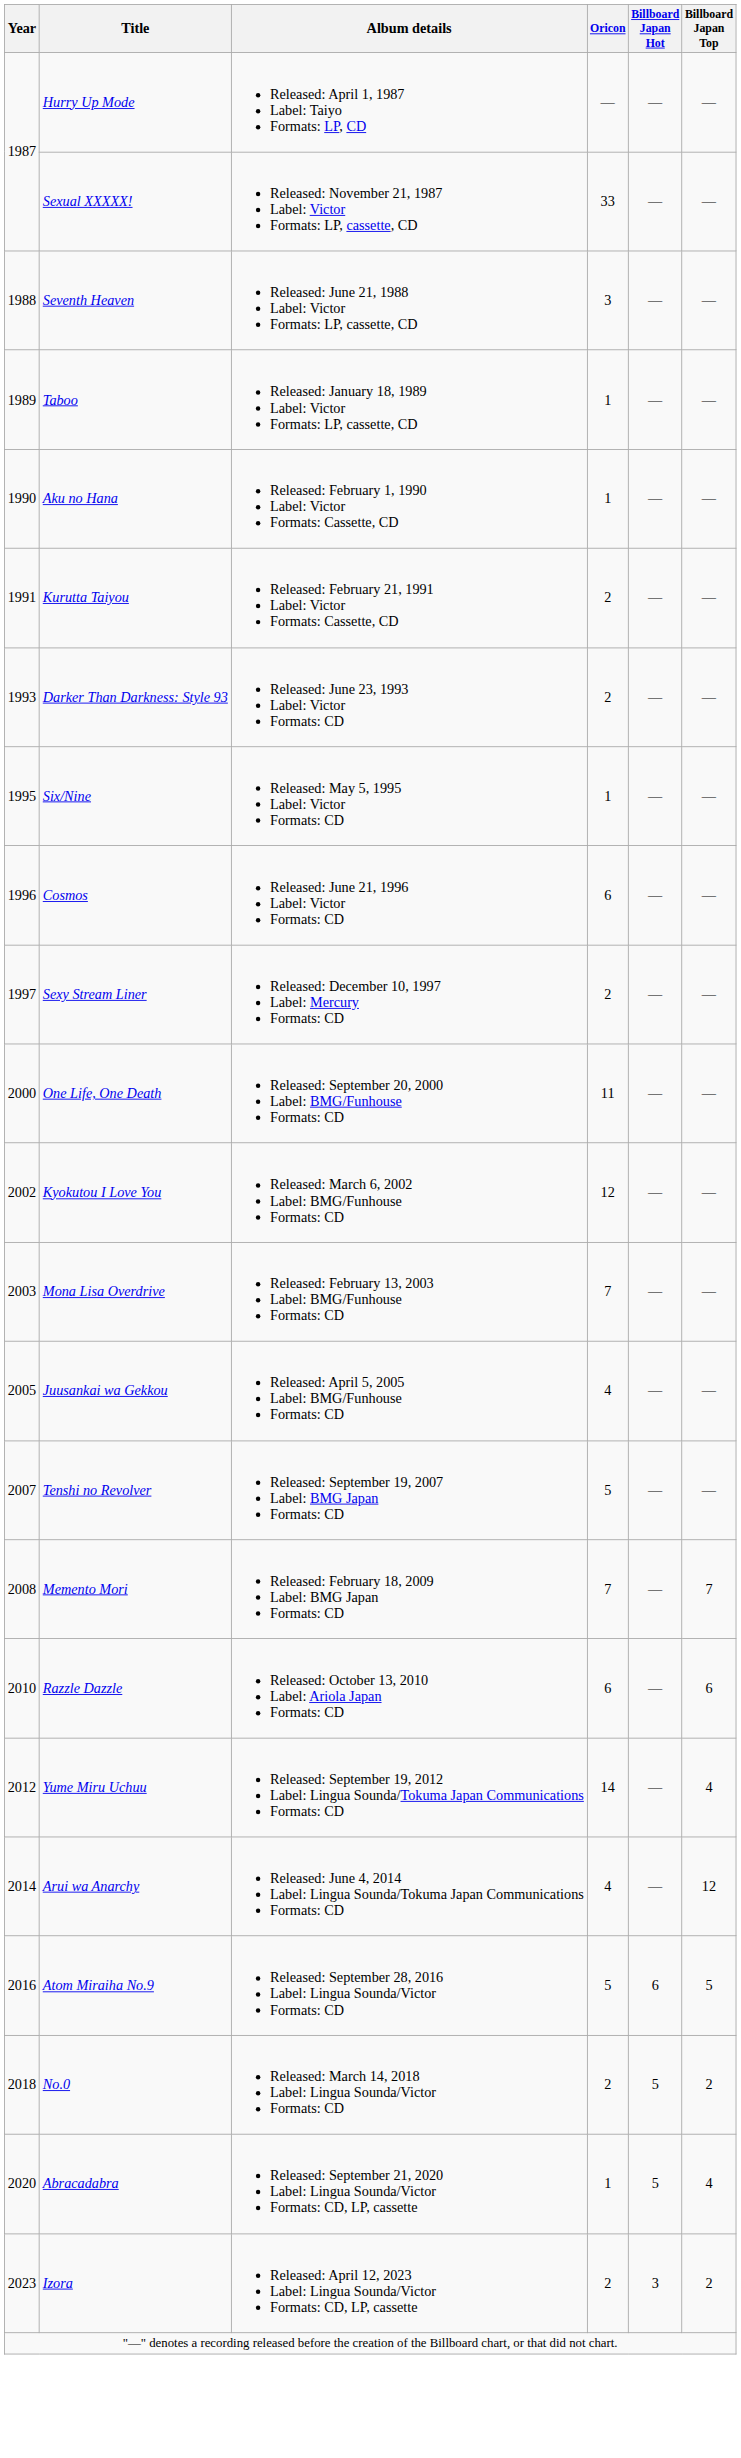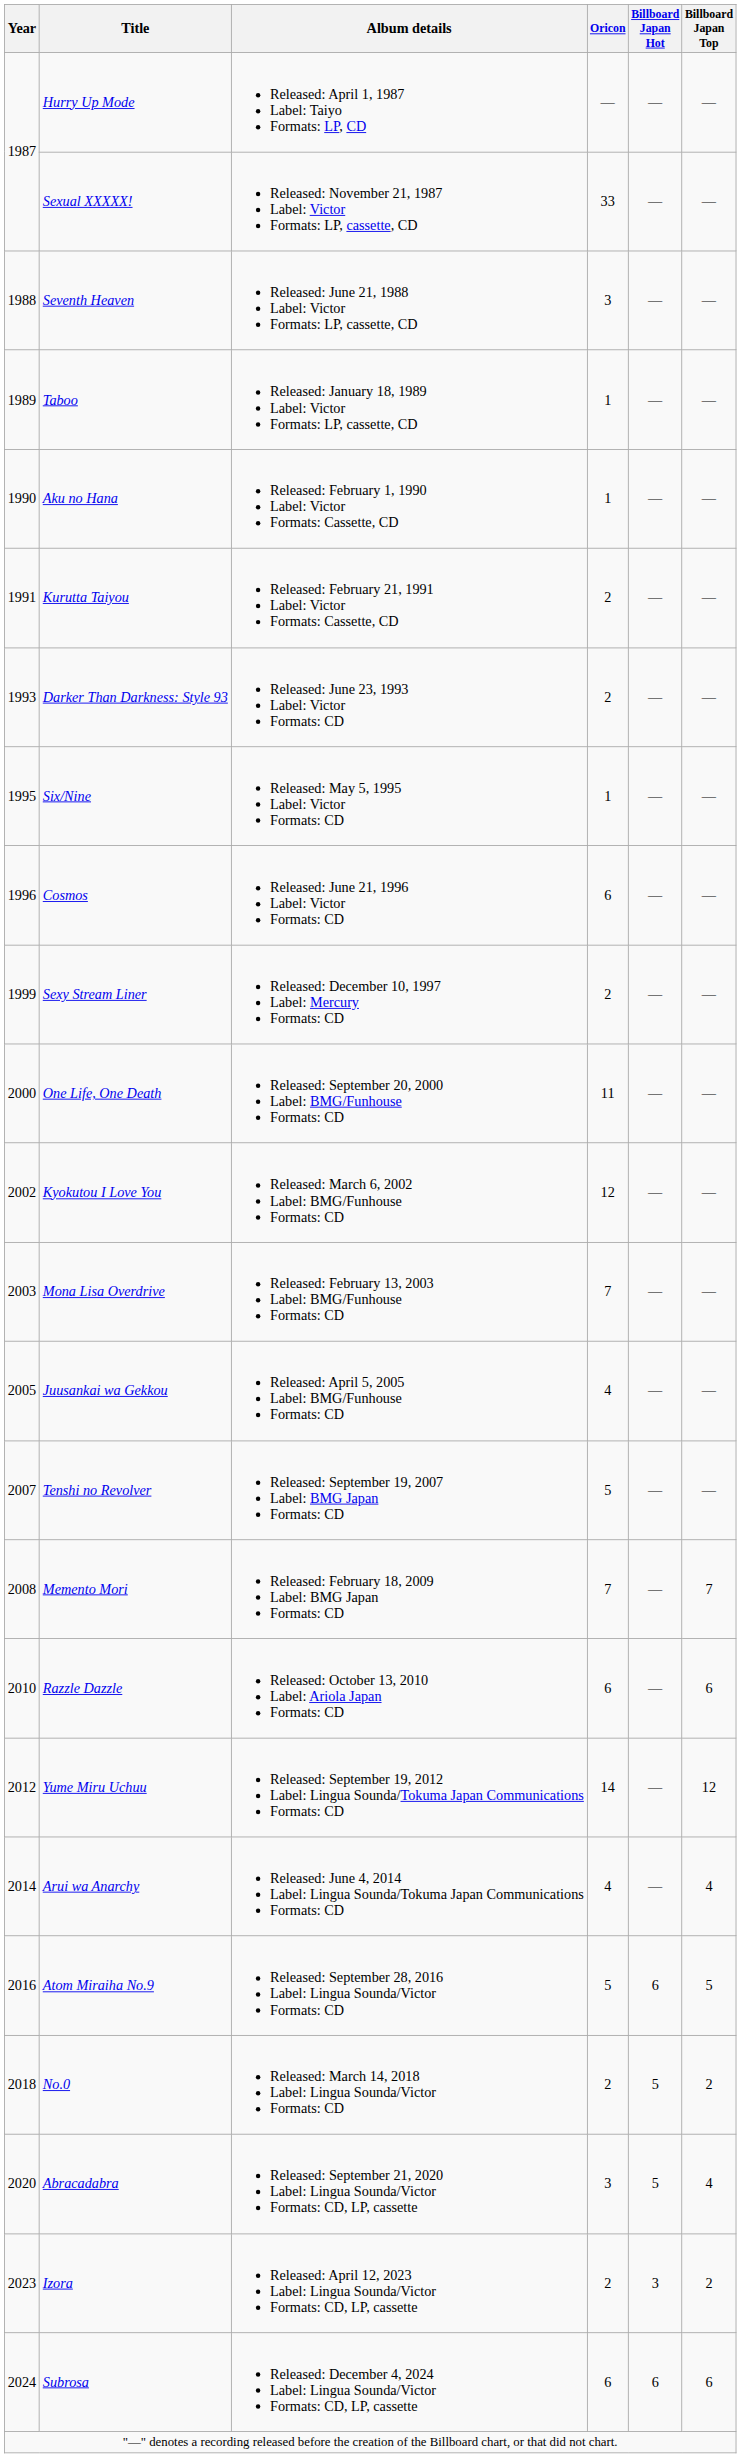 <table class="wikitable">
 <tr>
 <th>Year</th>
 <th>Title</th>
 <th>Album details</th>
 <th style="font-size:smaller;" width="30"><a href='#'>Oricon</a><br></th>
 <th style="font-size:smaller;" width="30"><a href='#'>Billboard Japan<br>Hot</a></th>
 <th style="font-size:smaller;" width="30">Billboard Japan<br>Top</th>
 </tr>
 <tr>
 <td rowspan="2">1987</td>
 <td><em><a href='#'>Hurry Up Mode</a></em></td>
 <td><br><ul><li>Released: April 1, 1987</li><li>Label: Taiyo</li><li>Formats: <a href='#'>LP</a>, <a href='#'>CD</a></li></ul></td>
 <td style="text-align:center">—</td>
 <td style="text-align:center">—</td>
 <td style="text-align:center">—</td>
 </tr>
 <tr>
 <td><em><a href='#'>Sexual XXXXX!</a></em></td>
 <td><br><ul><li>Released: November 21, 1987</li><li>Label: <a href='#'>Victor</a></li><li>Formats: LP, <a href='#'>cassette</a>, CD</li></ul></td>
 <td style="text-align:center">33</td>
 <td style="text-align:center">—</td>
 <td style="text-align:center">—</td>
 </tr>
 <tr>
 <td>1988</td>
 <td><em><a href='#'>Seventh Heaven</a></em></td>
 <td><br><ul><li>Released: June 21, 1988</li><li>Label: Victor</li><li>Formats: LP, cassette, CD</li></ul></td>
 <td style="text-align:center">3</td>
 <td style="text-align:center">—</td>
 <td style="text-align:center">—</td>
 </tr>
 <tr>
 <td>1989</td>
 <td><em><a href='#'>Taboo</a></em></td>
 <td><br><ul><li>Released: January 18, 1989</li><li>Label: Victor</li><li>Formats: LP, cassette, CD</li></ul></td>
 <td style="text-align:center">1</td>
 <td style="text-align:center">—</td>
 <td style="text-align:center">—</td>
 </tr>
 <tr>
 <td>1990</td>
 <td><em><a href='#'>Aku no Hana</a></em><br></td>
 <td><br><ul><li>Released: February 1, 1990</li><li>Label: Victor</li><li>Formats: Cassette, CD</li></ul></td>
 <td style="text-align:center">1</td>
 <td style="text-align:center">—</td>
 <td style="text-align:center">—</td>
 </tr>
 <tr>
 <td>1991</td>
 <td><em><a href='#'>Kurutta Taiyou</a></em><br></td>
 <td><br><ul><li>Released: February 21, 1991</li><li>Label: Victor</li><li>Formats: Cassette, CD</li></ul></td>
 <td style="text-align:center">2</td>
 <td style="text-align:center">—</td>
 <td style="text-align:center">—</td>
 </tr>
 <tr>
 <td>1993</td>
 <td><em><a href='#'>Darker Than Darkness: Style 93</a></em></td>
 <td><br><ul><li>Released: June 23, 1993</li><li>Label: Victor</li><li>Formats: CD</li></ul></td>
 <td style="text-align:center">2</td>
 <td style="text-align:center">—</td>
 <td style="text-align:center">—</td>
 </tr>
 <tr>
 <td>1995</td>
 <td><em><a href='#'>Six/Nine</a></em></td>
 <td><br><ul><li>Released: May 5, 1995</li><li>Label: Victor</li><li>Formats: CD</li></ul></td>
 <td style="text-align:center">1</td>
 <td style="text-align:center">—</td>
 <td style="text-align:center">—</td>
 </tr>
 <tr>
 <td>1996</td>
 <td><em><a href='#'>Cosmos</a></em></td>
 <td><br><ul><li>Released: June 21, 1996</li><li>Label: Victor</li><li>Formats: CD</li></ul></td>
 <td style="text-align:center">6</td>
 <td style="text-align:center">—</td>
 <td style="text-align:center">—</td>
 </tr>
 <tr>
-<td>1997</td>
+<td>1999</td>
 <td><em><a href='#'>Sexy Stream Liner</a></em></td>
 <td><br><ul><li>Released: December 10, 1997</li><li>Label: <a href='#'>Mercury</a></li><li>Formats: CD</li></ul></td>
 <td style="text-align:center">2</td>
 <td style="text-align:center">—</td>
 <td style="text-align:center">—</td>
 </tr>
 <tr>
 <td>2000</td>
 <td><em><a href='#'>One Life, One Death</a></em></td>
 <td><br><ul><li>Released: September 20, 2000</li><li>Label:  <a href='#'>BMG/Funhouse</a></li><li>Formats: CD</li></ul></td>
 <td style="text-align:center">11</td>
 <td style="text-align:center">—</td>
 <td style="text-align:center">—</td>
 </tr>
 <tr>
 <td>2002</td>
 <td><em><a href='#'>Kyokutou I Love You</a></em><br></td>
 <td><br><ul><li>Released: March 6, 2002</li><li>Label: BMG/Funhouse</li><li>Formats: CD</li></ul></td>
 <td style="text-align:center">12</td>
 <td style="text-align:center">—</td>
 <td style="text-align:center">—</td>
 </tr>
 <tr>
 <td>2003</td>
 <td><em><a href='#'>Mona Lisa Overdrive</a></em></td>
 <td><br><ul><li>Released: February 13, 2003</li><li>Label: BMG/Funhouse</li><li>Formats: CD</li></ul></td>
 <td style="text-align:center">7</td>
 <td style="text-align:center">—</td>
 <td style="text-align:center">—</td>
 </tr>
 <tr>
 <td>2005</td>
 <td><em><a href='#'>Juusankai wa Gekkou</a></em><br></td>
 <td><br><ul><li>Released: April 5, 2005</li><li>Label: BMG/Funhouse</li><li>Formats: CD</li></ul></td>
 <td style="text-align:center">4</td>
 <td style="text-align:center">—</td>
 <td style="text-align:center">—</td>
 </tr>
 <tr>
 <td>2007</td>
 <td><em><a href='#'>Tenshi no Revolver</a></em><br></td>
 <td><br><ul><li>Released: September 19, 2007</li><li>Label: <a href='#'>BMG Japan</a></li><li>Formats: CD</li></ul></td>
 <td style="text-align:center">5</td>
 <td style="text-align:center">—</td>
 <td style="text-align:center">—</td>
 </tr>
 <tr>
 <td>2008</td>
 <td><em><a href='#'>Memento Mori</a></em></td>
 <td><br><ul><li>Released: February 18, 2009</li><li>Label: BMG Japan</li><li>Formats: CD</li></ul></td>
 <td style="text-align:center">7</td>
 <td style="text-align:center">—</td>
 <td style="text-align:center">7</td>
 </tr>
 <tr>
 <td>2010</td>
 <td><em><a href='#'>Razzle Dazzle</a></em></td>
 <td><br><ul><li>Released: October 13, 2010</li><li>Label: <a href='#'>Ariola Japan</a></li><li>Formats: CD</li></ul></td>
 <td style="text-align:center">6</td>
 <td style="text-align:center">—</td>
 <td style="text-align:center">6</td>
 </tr>
 <tr>
 <td>2012</td>
 <td><em><a href='#'>Yume Miru Uchuu</a></em><br></td>
 <td><br><ul><li>Released: September 19, 2012</li><li>Label: Lingua Sounda/<a href='#'>Tokuma Japan Communications</a></li><li>Formats: CD</li></ul></td>
 <td style="text-align:center">14</td>
 <td style="text-align:center">—</td>
-<td style="text-align:center">4</td>
+<td style="text-align:center">12</td>
 </tr>
 <tr>
 <td>2014</td>
 <td><em><a href='#'>Arui wa Anarchy</a></em><br></td>
 <td><br><ul><li>Released: June 4, 2014</li><li>Label: Lingua Sounda/Tokuma Japan Communications</li><li>Formats: CD</li></ul></td>
 <td style="text-align:center">4</td>
 <td style="text-align:center">—</td>
-<td style="text-align:center">12</td>
+<td style="text-align:center">4</td>
 </tr>
 <tr>
 <td>2016</td>
 <td><em><a href='#'>Atom Miraiha No.9</a></em><br></td>
 <td><br><ul><li>Released: September 28, 2016</li><li>Label: Lingua Sounda/Victor</li><li>Formats: CD</li></ul></td>
 <td style="text-align:center">5</td>
 <td style="text-align:center">6</td>
 <td style="text-align:center">5</td>
 </tr>
 <tr>
 <td>2018</td>
 <td><em><a href='#'>No.0</a></em></td>
 <td><br><ul><li>Released: March 14, 2018</li><li>Label: Lingua Sounda/Victor</li><li>Formats: CD</li></ul></td>
 <td style="text-align:center">2</td>
 <td style="text-align:center">5</td>
 <td style="text-align:center">2</td>
 </tr>
 <tr>
 <td>2020</td>
 <td><em><a href='#'>Abracadabra</a></em></td>
 <td><br><ul><li>Released: September 21, 2020</li><li>Label: Lingua Sounda/Victor</li><li>Formats: CD, LP, cassette</li></ul></td>
-<td style="text-align:center">1</td>
+<td style="text-align:center">3</td>
 <td style="text-align:center">5</td>
 <td style="text-align:center">4</td>
 </tr>
 <tr>
 <td>2023</td>
 <td><em><a href='#'>Izora</a></em><br></td>
 <td><br><ul><li>Released: April 12, 2023</li><li>Label: Lingua Sounda/Victor</li><li>Formats: CD, LP, cassette</li></ul></td>
 <td style="text-align:center">2</td>
 <td style="text-align:center">3</td>
 <td style="text-align:center">2</td>
 </tr>
 <tr>
+<td>2024</td>
+<td><em><a href='#'>Subrosa</a></em><br></td>
+<td><br><ul><li>Released: December 4, 2024</li><li>Label: Lingua Sounda/Victor</li><li>Formats: CD, LP, cassette</li></ul></td>
+<td style="text-align:center">6</td>
+<td style="text-align:center">6</td>
+<td style="text-align:center">6</td>
+</tr>
+<tr>
 <td align="center" colspan="6" style="font-size:90%">"—" denotes a recording released before the creation of the Billboard chart, or that did not chart.</td>
 </tr>
 </table>
